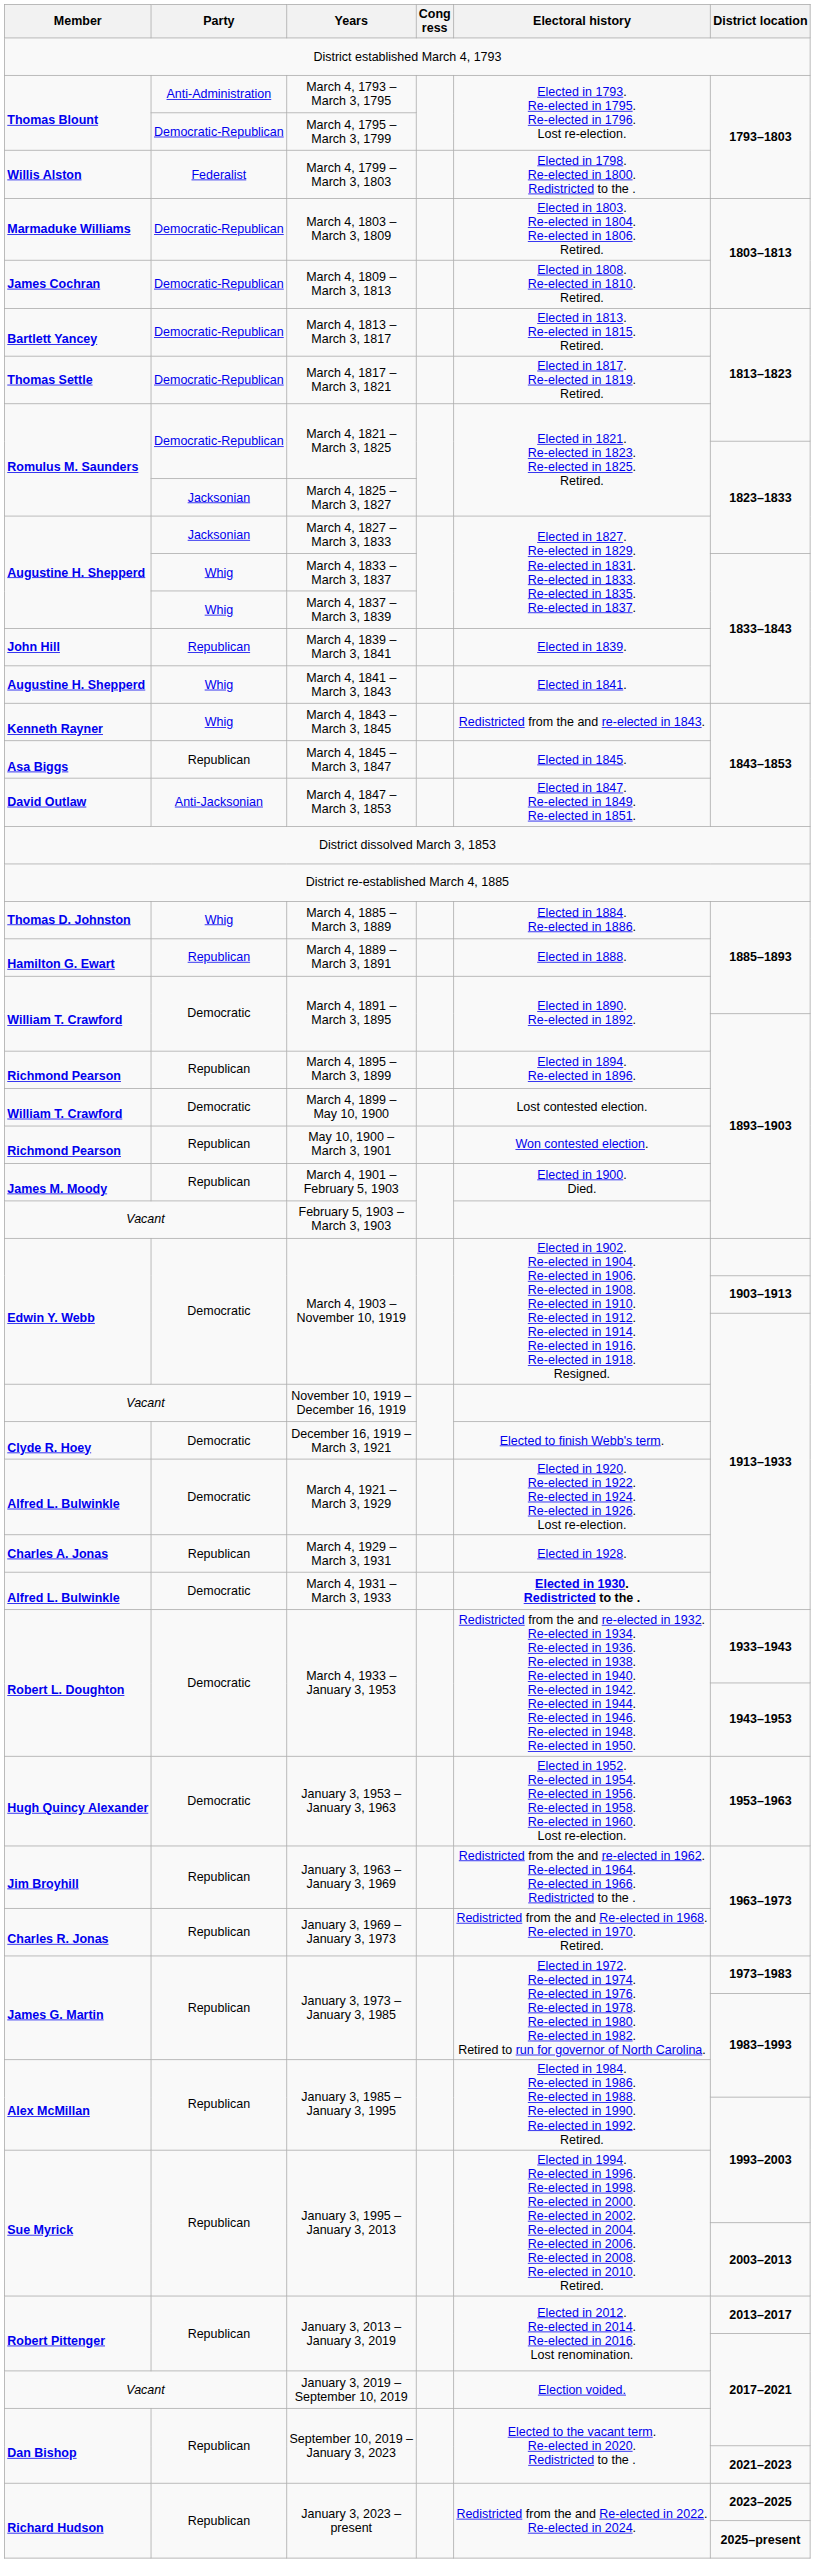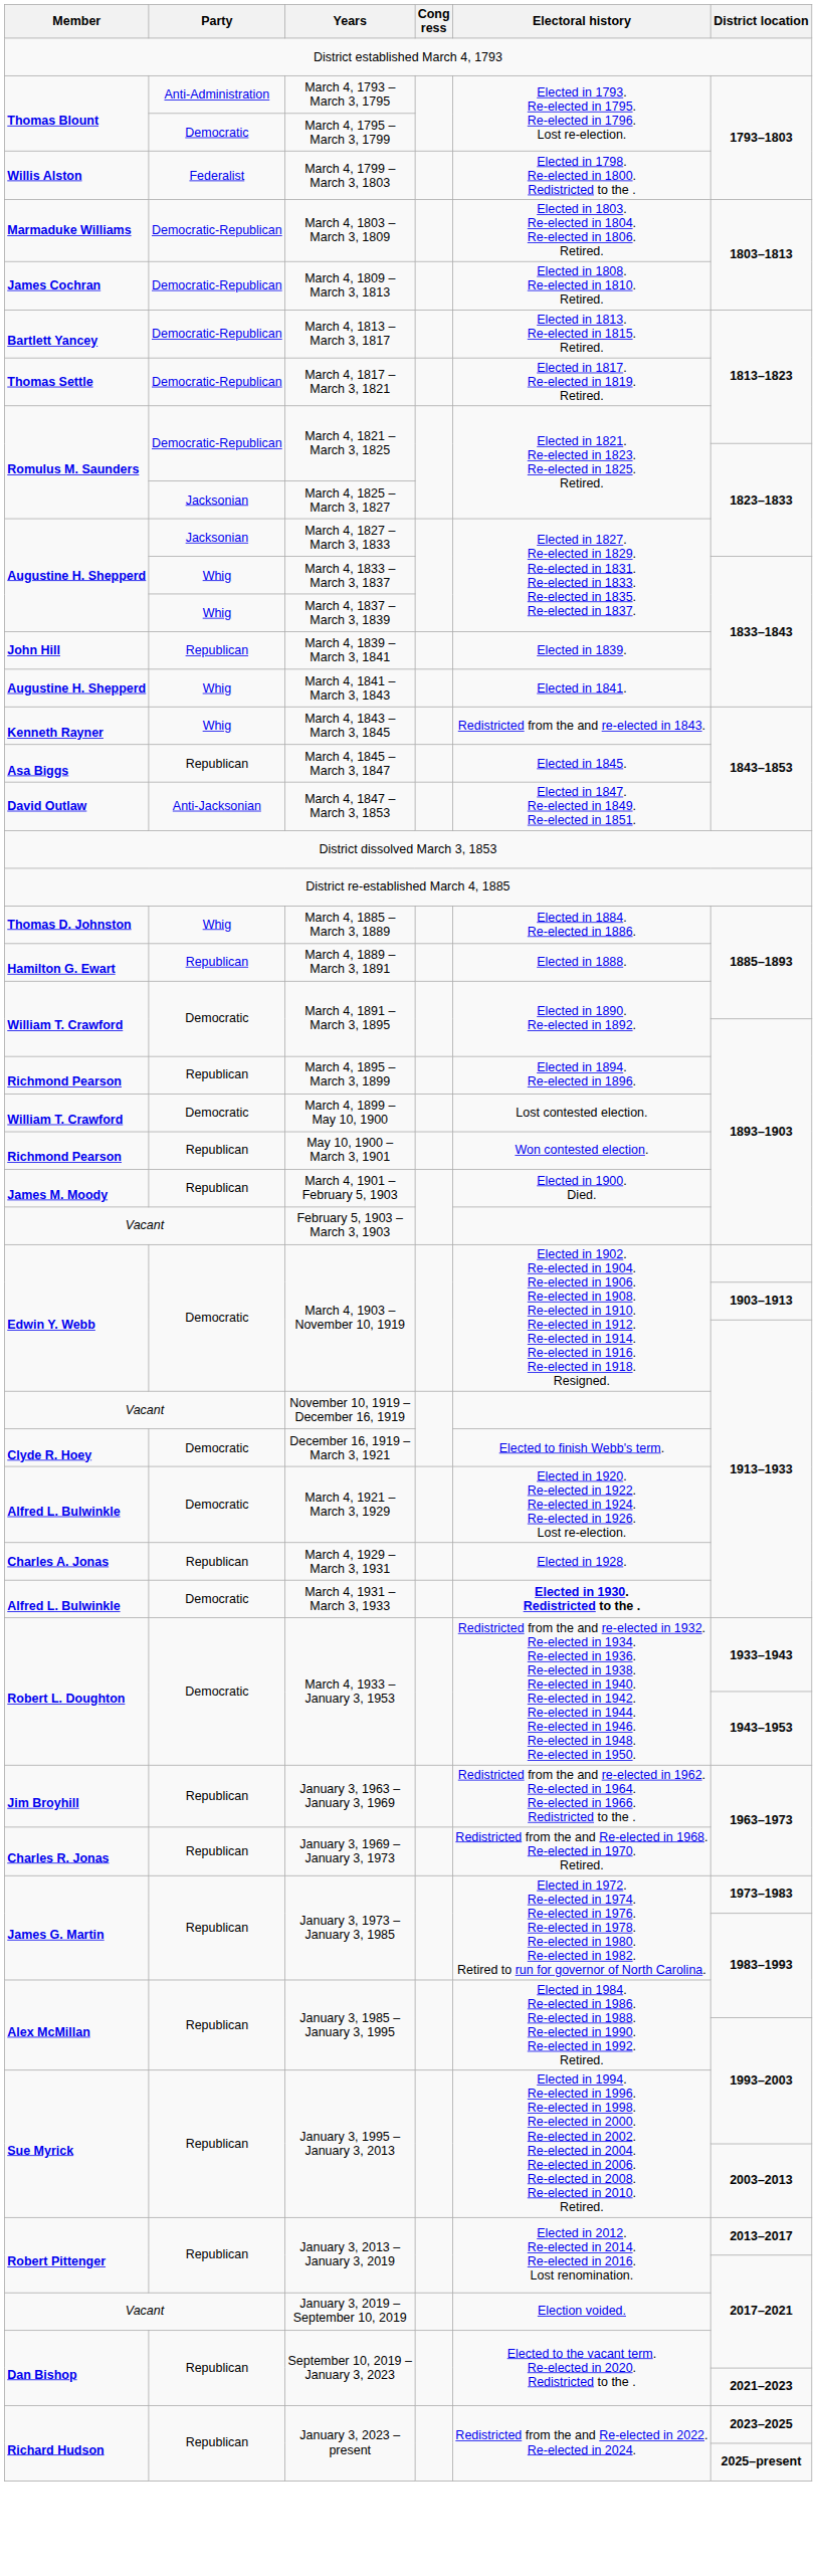 <table class="wikitable" style="text-align:center">
 <tr>
 <th>Member<br></th>
 <th>Party</th>
 <th>Years</th>
 <th>Cong<br>ress</th>
 <th>Electoral history</th>
 <th>District location</th>
 </tr>
 <tr style="height:3em">
 <td colspan=6>District established March 4, 1793</td>
 </tr>
 <tr style="height:3em">
 <td rowspan=2 align=left><br><strong><a href='#'>Thomas Blount</a></strong><br></td>
 <td><a href='#'>Anti-Administration</a></td>
 <td nowrap>March 4, 1793 –<br>March 3, 1795</td>
 <td rowspan=2></td>
 <td rowspan=2><a href='#'>Elected in 1793</a>.<br><a href='#'>Re-elected in 1795</a>.<br><a href='#'>Re-elected in 1796</a>.<br>Lost re-election.</td>
 <td rowspan=3><strong>1793–1803</strong><br></td>
 </tr>
 <tr style="height:3em">
-<td><a href='#'>Democratic-Republican</a></td>
+<td><a href='#'>Democratic</a></td>
 <td nowrap>March 4, 1795 –<br>March 3, 1799</td>
 </tr>
 <tr style="height:3em">
 <td align=left><strong><a href='#'>Willis Alston</a></strong><br></td>
 <td><a href='#'>Federalist</a></td>
 <td nowrap>March 4, 1799 –<br>March 3, 1803</td>
 <td></td>
 <td><a href='#'>Elected in 1798</a>.<br><a href='#'>Re-elected in 1800</a>.<br><a href='#'>Redistricted</a> to the .</td>
 </tr>
 <tr style="height:3em">
 <td align=left><strong><a href='#'>Marmaduke Williams</a></strong><br></td>
 <td><a href='#'>Democratic-Republican</a></td>
 <td nowrap>March 4, 1803 –<br>March 3, 1809</td>
 <td></td>
 <td><a href='#'>Elected in 1803</a>.<br><a href='#'>Re-elected in 1804</a>.<br><a href='#'>Re-elected in 1806</a>.<br>Retired.</td>
 <td rowspan=2><strong>1803–1813</strong><br></td>
 </tr>
 <tr style="height:3em">
 <td align=left><strong><a href='#'>James Cochran</a></strong><br></td>
 <td><a href='#'>Democratic-Republican</a></td>
 <td nowrap>March 4, 1809 –<br>March 3, 1813</td>
 <td></td>
 <td><a href='#'>Elected in 1808</a>.<br><a href='#'>Re-elected in 1810</a>.<br>Retired.</td>
 </tr>
 <tr style="height:3em">
 <td align=left><br><strong><a href='#'>Bartlett Yancey</a></strong><br></td>
 <td><a href='#'>Democratic-Republican</a></td>
 <td nowrap>March 4, 1813 –<br>March 3, 1817</td>
 <td></td>
 <td><a href='#'>Elected in 1813</a>.<br><a href='#'>Re-elected in 1815</a>.<br>Retired.</td>
 <td rowspan=3><strong>1813–1823</strong><br></td>
 </tr>
 <tr style="height:3em">
 <td align=left><strong><a href='#'>Thomas Settle</a></strong><br></td>
 <td><a href='#'>Democratic-Republican</a></td>
 <td nowrap>March 4, 1817 –<br>March 3, 1821</td>
 <td></td>
 <td><a href='#'>Elected in 1817</a>.<br><a href='#'>Re-elected in 1819</a>.<br>Retired.</td>
 </tr>
 <tr style="height:3em">
 <td rowspan=3 align=left><br><strong><a href='#'>Romulus M. Saunders</a></strong><br></td>
 <td rowspan=2 ><a href='#'>Democratic-Republican</a></td>
 <td rowspan=2 nowrap>March 4, 1821 –<br>March 3, 1825</td>
 <td rowspan=3></td>
 <td rowspan=3><a href='#'>Elected in 1821</a>.<br><a href='#'>Re-elected in 1823</a>.<br><a href='#'>Re-elected in 1825</a>.<br>Retired.</td>
 </tr>
 <tr style="height:3em">
 <td rowspan=3><strong>1823–1833</strong><br></td>
 </tr>
 <tr style="height:3em">
 <td><a href='#'>Jacksonian</a></td>
 <td nowrap>March 4, 1825 –<br>March 3, 1827</td>
 </tr>
 <tr style="height:3em">
 <td rowspan=3 align=left><strong><a href='#'>Augustine H. Shepperd</a></strong><br></td>
 <td><a href='#'>Jacksonian</a></td>
 <td nowrap>March 4, 1827 –<br>March 3, 1833</td>
 <td rowspan=3></td>
 <td rowspan=3><a href='#'>Elected in 1827</a>.<br><a href='#'>Re-elected in 1829</a>.<br><a href='#'>Re-elected in 1831</a>.<br><a href='#'>Re-elected in 1833</a>.<br><a href='#'>Re-elected in 1835</a>.<br><a href='#'>Re-elected in 1837</a>.<br></td>
 </tr>
 <tr style="height:3em">
 <td><a href='#'>Whig</a></td>
 <td nowrap>March 4, 1833 –<br>March 3, 1837</td>
 <td rowspan=4><strong>1833–1843</strong><br></td>
 </tr>
 <tr style="height:3em">
 <td><a href='#'>Whig</a></td>
 <td nowrap>March 4, 1837 –<br>March 3, 1839</td>
 </tr>
 <tr style="height:3em">
 <td align=left><strong><a href='#'>John Hill</a></strong><br></td>
 <td><a href='#'>Republican</a></td>
 <td nowrap>March 4, 1839 –<br>March 3, 1841</td>
 <td></td>
 <td><a href='#'>Elected in 1839</a>.<br></td>
 </tr>
 <tr style="height:3em">
 <td align=left><strong><a href='#'>Augustine H. Shepperd</a></strong><br></td>
 <td><a href='#'>Whig</a></td>
 <td nowrap>March 4, 1841 –<br>March 3, 1843</td>
 <td></td>
 <td><a href='#'>Elected in 1841</a>.<br></td>
 </tr>
 <tr style="height:3em">
 <td align=left><br><strong><a href='#'>Kenneth Rayner</a></strong><br></td>
 <td><a href='#'>Whig</a></td>
 <td nowrap>March 4, 1843 –<br>March 3, 1845</td>
 <td></td>
 <td><a href='#'>Redistricted</a> from the  and <a href='#'>re-elected in 1843</a>.<br></td>
 <td rowspan=3><strong>1843–1853</strong><br></td>
 </tr>
 <tr style="height:3em">
 <td align=left><br><strong><a href='#'>Asa Biggs</a></strong><br></td>
 <td>Republican</td>
 <td nowrap>March 4, 1845 –<br>March 3, 1847</td>
 <td></td>
 <td><a href='#'>Elected in 1845</a>.<br></td>
 </tr>
 <tr style="height:3em">
 <td align=left><strong><a href='#'>David Outlaw</a></strong><br></td>
 <td><a href='#'>Anti-Jacksonian</a></td>
 <td nowrap>March 4, 1847 –<br>March 3, 1853</td>
 <td></td>
 <td><a href='#'>Elected in 1847</a>.<br><a href='#'>Re-elected in 1849</a>.<br><a href='#'>Re-elected in 1851</a>.<br></td>
 </tr>
 <tr style="height:3em">
 <td colspan=6>District dissolved March 3, 1853</td>
 </tr>
 <tr style="height:3em">
 <td colspan=6>District re-established March 4, 1885</td>
 </tr>
 <tr style="height:3em">
 <td align=left><strong><a href='#'>Thomas D. Johnston</a></strong><br></td>
 <td><a href='#'>Whig</a></td>
 <td nowrap>March 4, 1885 –<br>March 3, 1889</td>
 <td></td>
 <td><a href='#'>Elected in 1884</a>.<br><a href='#'>Re-elected in 1886</a>.<br></td>
 <td rowspan=3><strong>1885–1893</strong><br></td>
 </tr>
 <tr style="height:3em">
 <td align=left><br><strong><a href='#'>Hamilton G. Ewart</a></strong><br></td>
 <td><a href='#'>Republican</a></td>
 <td nowrap>March 4, 1889 –<br>March 3, 1891</td>
 <td></td>
 <td><a href='#'>Elected in 1888</a>.<br></td>
 </tr>
 <tr style="height:3em">
 <td rowspan=2 align=left><br><strong><a href='#'>William T. Crawford</a></strong><br></td>
 <td rowspan=2 >Democratic</td>
 <td rowspan=2 nowrap>March 4, 1891 –<br>March 3, 1895</td>
 <td rowspan=2></td>
 <td rowspan=2><a href='#'>Elected in 1890</a>.<br><a href='#'>Re-elected in 1892</a>.<br></td>
 </tr>
 <tr style="height:3em">
 <td rowspan=6><strong>1893–1903</strong><br></td>
 </tr>
 <tr style="height:3em">
 <td align=left><br><strong><a href='#'>Richmond Pearson</a></strong><br></td>
 <td>Republican</td>
 <td nowrap>March 4, 1895 –<br>March 3, 1899</td>
 <td></td>
 <td><a href='#'>Elected in 1894</a>.<br><a href='#'>Re-elected in 1896</a>.<br></td>
 </tr>
 <tr style="height:3em">
 <td align=left><br><strong><a href='#'>William T. Crawford</a></strong><br></td>
 <td>Democratic</td>
 <td nowrap>March 4, 1899 –<br>May 10, 1900</td>
 <td></td>
 <td>Lost contested election.</td>
 </tr>
 <tr style="height:3em">
 <td align=left><br><strong><a href='#'>Richmond Pearson</a></strong><br></td>
 <td>Republican</td>
 <td nowrap>May 10, 1900 –<br>March 3, 1901</td>
 <td></td>
 <td><a href='#'>Won contested election</a>.<br></td>
 </tr>
 <tr style="height:3em">
 <td align=left><br><strong><a href='#'>James M. Moody</a></strong><br></td>
 <td>Republican</td>
 <td nowrap>March 4, 1901 –<br>February 5, 1903</td>
 <td rowspan=2></td>
 <td><a href='#'>Elected in 1900</a>.<br>Died.</td>
 </tr>
 <tr style="height:3em">
 <td colspan=2><em>Vacant</em></td>
 <td nowrap>February 5, 1903 –<br>March 3, 1903</td>
 <td></td>
 </tr>
 <tr style="height:3em">
 <td rowspan=3 align=left><br><strong><a href='#'>Edwin Y. Webb</a></strong><br></td>
 <td rowspan=3 >Democratic</td>
 <td rowspan=3 nowrap>March 4, 1903 –<br>November 10, 1919</td>
 <td rowspan=3></td>
 <td rowspan=3><a href='#'>Elected in 1902</a>.<br><a href='#'>Re-elected in 1904</a>.<br><a href='#'>Re-elected in 1906</a>.<br><a href='#'>Re-elected in 1908</a>.<br><a href='#'>Re-elected in 1910</a>.<br><a href='#'>Re-elected in 1912</a>.<br><a href='#'>Re-elected in 1914</a>.<br><a href='#'>Re-elected in 1916</a>.<br><a href='#'>Re-elected in 1918</a>.<br>Resigned.</td>
 </tr>
 <tr style="height:3em">
 <td><strong>1903–1913</strong><br></td>
 </tr>
 <tr style="height:3em">
 <td rowspan=6><strong>1913–1933</strong><br></td>
 </tr>
 <tr style="height:3em">
 <td colspan=2><em>Vacant</em></td>
 <td nowrap>November 10, 1919 –<br>December 16, 1919</td>
 <td rowspan=2></td>
 <td></td>
 </tr>
 <tr style="height:3em">
 <td align=left><br><strong><a href='#'>Clyde R. Hoey</a></strong><br></td>
 <td>Democratic</td>
 <td nowrap>December 16, 1919 –<br>March 3, 1921</td>
 <td><a href='#'>Elected to finish Webb's term</a>.<br></td>
 </tr>
 <tr style="height:3em">
 <td align=left><br><strong><a href='#'>Alfred L. Bulwinkle</a></strong><br></td>
 <td>Democratic</td>
 <td nowrap>March 4, 1921 –<br>March 3, 1929</td>
 <td></td>
 <td><a href='#'>Elected in 1920</a>.<br><a href='#'>Re-elected in 1922</a>.<br><a href='#'>Re-elected in 1924</a>.<br><a href='#'>Re-elected in 1926</a>.<br>Lost re-election.</td>
 </tr>
 <tr style="height:3em">
 <td align=left><strong><a href='#'>Charles A. Jonas</a></strong><br></td>
 <td>Republican</td>
 <td nowrap>March 4, 1929 –<br>March 3, 1931</td>
 <td></td>
 <td><a href='#'>Elected in 1928</a>.<br></td>
 </tr>
 <tr style="height:3em">
 <td align=left><br><strong><a href='#'>Alfred L. Bulwinkle</a></strong><br></td>
 <td>Democratic</td>
 <td nowrap>March 4, 1931 –<br>March 3, 1933</td>
 <td></td>
 <td><strong><a href='#'>Elected in 1930</a>.<br><a href='#'>Redistricted</a> to the .</strong></td>
 </tr>
 <tr style="height:3em">
 <td rowspan=2 align=left><br><strong><a href='#'>Robert L. Doughton</a></strong><br></td>
 <td rowspan=2 >Democratic</td>
 <td rowspan=2 nowrap>March 4, 1933 –<br>January 3, 1953</td>
 <td rowspan=2></td>
 <td rowspan=2><a href='#'>Redistricted</a> from the  and <a href='#'>re-elected in 1932</a>.<br><a href='#'>Re-elected in 1934</a>.<br><a href='#'>Re-elected in 1936</a>.<br><a href='#'>Re-elected in 1938</a>.<br><a href='#'>Re-elected in 1940</a>.<br><a href='#'>Re-elected in 1942</a>.<br><a href='#'>Re-elected in 1944</a>.<br><a href='#'>Re-elected in 1946</a>.<br><a href='#'>Re-elected in 1948</a>.<br><a href='#'>Re-elected in 1950</a>.<br></td>
 <td><strong>1933–1943</strong><br></td>
 </tr>
 <tr style="height:3em">
 <td><strong>1943–1953</strong><br></td>
 </tr>
 <tr style="height:3em">
-<td align=left><br><strong><a href='#'>Hugh Quincy Alexander</a></strong><br></td>
-<td>Democratic</td>
-<td nowrap>January 3, 1953 –<br>January 3, 1963</td>
-<td></td>
-<td><a href='#'>Elected in 1952</a>.<br><a href='#'>Re-elected in 1954</a>.<br><a href='#'>Re-elected in 1956</a>.<br><a href='#'>Re-elected in 1958</a>.<br><a href='#'>Re-elected in 1960</a>.<br>Lost re-election.</td>
-<td><strong>1953–1963</strong><br></td>
-</tr>
-<tr style="height:3em">
 <td align=left><br><strong><a href='#'>Jim Broyhill</a></strong><br></td>
 <td>Republican</td>
 <td nowrap>January 3, 1963 –<br>January 3, 1969</td>
 <td></td>
 <td><a href='#'>Redistricted</a> from the  and <a href='#'>re-elected in 1962</a>.<br><a href='#'>Re-elected in 1964</a>.<br><a href='#'>Re-elected in 1966</a>.<br><a href='#'>Redistricted</a> to the .</td>
 <td rowspan=2><strong>1963–1973</strong><br></td>
 </tr>
 <tr style="height:3em">
 <td align=left><br><strong><a href='#'>Charles R. Jonas</a></strong><br></td>
 <td>Republican</td>
 <td nowrap>January 3, 1969 –<br>January 3, 1973</td>
 <td></td>
 <td><a href='#'>Redistricted</a> from the  and <a href='#'>Re-elected in 1968</a>.<br><a href='#'>Re-elected in 1970</a>.<br>Retired.</td>
 </tr>
 <tr style="height:3em">
 <td rowspan=2 align=left><br><strong><a href='#'>James G. Martin</a></strong><br></td>
 <td rowspan=2 >Republican</td>
 <td rowspan=2 nowrap>January 3, 1973 –<br>January 3, 1985</td>
 <td rowspan=2></td>
 <td rowspan=2><a href='#'>Elected in 1972</a>.<br><a href='#'>Re-elected in 1974</a>.<br><a href='#'>Re-elected in 1976</a>.<br><a href='#'>Re-elected in 1978</a>.<br><a href='#'>Re-elected in 1980</a>.<br><a href='#'>Re-elected in 1982</a>.<br>Retired to <a href='#'>run for governor of North Carolina</a>.</td>
 <td><strong>1973–1983</strong><br></td>
 </tr>
 <tr style="height:3em">
 <td rowspan=2><strong>1983–1993</strong><br></td>
 </tr>
 <tr style="height:3em">
 <td rowspan=2 align=left><br><strong><a href='#'>Alex McMillan</a></strong><br></td>
 <td rowspan=2 >Republican</td>
 <td rowspan=2 nowrap>January 3, 1985 –<br>January 3, 1995</td>
 <td rowspan=2></td>
 <td rowspan=2><a href='#'>Elected in 1984</a>.<br><a href='#'>Re-elected in 1986</a>.<br><a href='#'>Re-elected in 1988</a>.<br><a href='#'>Re-elected in 1990</a>.<br><a href='#'>Re-elected in 1992</a>.<br>Retired.</td>
 </tr>
 <tr style="height:3em">
 <td rowspan=2><strong>1993–2003</strong><br></td>
 </tr>
 <tr style="height:3em">
 <td rowspan=2 align=left><br><strong><a href='#'>Sue Myrick</a></strong><br></td>
 <td rowspan=2 >Republican</td>
 <td rowspan=2 nowrap>January 3, 1995 –<br>January 3, 2013</td>
 <td rowspan=2></td>
 <td rowspan=2><a href='#'>Elected in 1994</a>.<br><a href='#'>Re-elected in 1996</a>.<br><a href='#'>Re-elected in 1998</a>.<br><a href='#'>Re-elected in 2000</a>.<br><a href='#'>Re-elected in 2002</a>.<br><a href='#'>Re-elected in 2004</a>.<br><a href='#'>Re-elected in 2006</a>.<br><a href='#'>Re-elected in 2008</a>.<br><a href='#'>Re-elected in 2010</a>.<br>Retired.</td>
 </tr>
 <tr style="height:3em">
 <td><strong>2003–2013</strong><br></td>
 </tr>
 <tr style="height:3em">
 <td rowspan=2 align=left><br><strong><a href='#'>Robert Pittenger</a></strong><br></td>
 <td rowspan=2 >Republican</td>
 <td rowspan=2 nowrap>January 3, 2013 –<br>January 3, 2019</td>
 <td rowspan=2></td>
 <td rowspan=2><a href='#'>Elected in 2012</a>.<br><a href='#'>Re-elected in 2014</a>.<br><a href='#'>Re-elected in 2016</a>.<br>Lost renomination.</td>
 <td><strong>2013–2017</strong><br></td>
 </tr>
 <tr style="height:3em">
 <td rowspan=3><strong>2017–2021</strong><br></td>
 </tr>
 <tr style="height:3em">
 <td colspan=2><em>Vacant</em></td>
 <td nowrap>January 3, 2019 –<br>September 10, 2019</td>
 <td></td>
 <td><a href='#'>Election voided.</a></td>
 </tr>
 <tr style="height:3em">
 <td rowspan=2 align=left><br><strong><a href='#'>Dan Bishop</a></strong><br></td>
 <td rowspan=2 >Republican</td>
 <td rowspan=2 nowrap>September 10, 2019 –<br>January 3, 2023</td>
 <td rowspan=2></td>
 <td rowspan=2><a href='#'>Elected to the vacant term</a>.<br><a href='#'>Re-elected in 2020</a>.<br><a href='#'>Redistricted</a> to the .</td>
 </tr>
 <tr style="height:3em">
 <td><strong>2021–2023</strong></td>
 </tr>
 <tr style="height:3em">
 <td rowspan=2 align=left><br><strong><a href='#'>Richard Hudson</a></strong><br></td>
 <td rowspan=2 >Republican</td>
 <td rowspan=2>January 3, 2023 –<br>present</td>
 <td rowspan=2></td>
 <td rowspan=2><a href='#'>Redistricted</a> from the  and <a href='#'>Re-elected in 2022</a>.<br><a href='#'>Re-elected in 2024</a>.</td>
 <td><strong>2023–2025</strong><br></td>
 </tr>
 <tr style="height:3em">
 <td><strong>2025–present</strong><br></td>
 </tr>
 </table>
